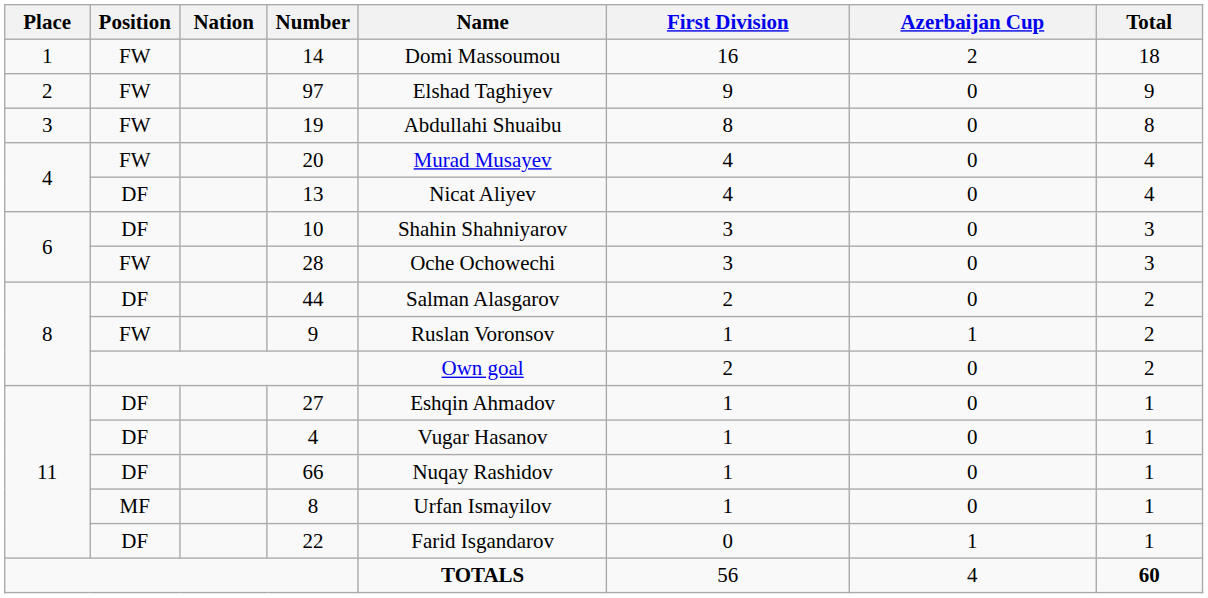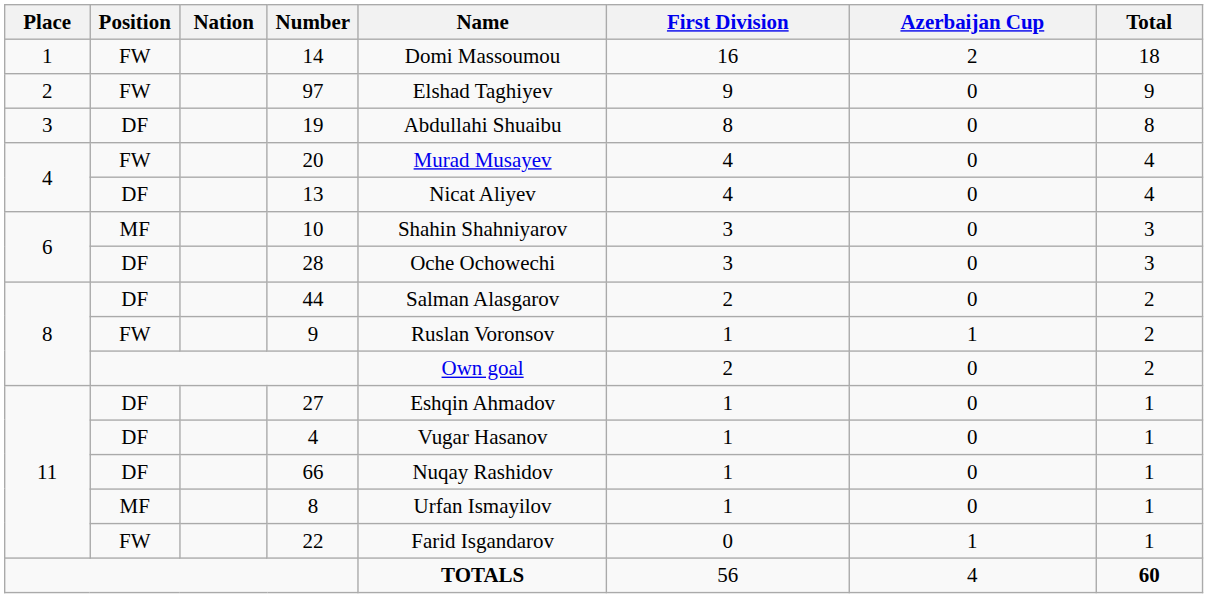 <table class="wikitable" style="font-size: 95%; text-align: center;">
 <tr>
 <th width=60>Place</th>
 <th width=60>Position</th>
 <th width=60>Nation</th>
 <th width=60>Number</th>
 <th width=200>Name</th>
 <th width=200><a href='#'>First Division</a></th>
 <th width=200><a href='#'>Azerbaijan Cup</a></th>
 <th width=80><strong>Total</strong></th>
 </tr>
 <tr>
 <td>1</td>
 <td>FW</td>
 <td></td>
 <td>14</td>
 <td>Domi Massoumou</td>
 <td>16</td>
 <td>2</td>
 <td>18</td>
 </tr>
 <tr>
 <td>2</td>
 <td>FW</td>
 <td></td>
 <td>97</td>
 <td>Elshad Taghiyev</td>
 <td>9</td>
 <td>0</td>
 <td>9</td>
 </tr>
 <tr>
 <td>3</td>
-<td>FW</td>
+<td>DF</td>
 <td></td>
 <td>19</td>
 <td>Abdullahi Shuaibu</td>
 <td>8</td>
 <td>0</td>
 <td>8</td>
 </tr>
 <tr>
 <td rowspan="2">4</td>
 <td>FW</td>
 <td></td>
 <td>20</td>
 <td><a href='#'>Murad Musayev</a></td>
 <td>4</td>
 <td>0</td>
 <td>4</td>
 </tr>
 <tr>
 <td>DF</td>
 <td></td>
 <td>13</td>
 <td>Nicat Aliyev</td>
 <td>4</td>
 <td>0</td>
 <td>4</td>
 </tr>
 <tr>
 <td rowspan="2">6</td>
-<td>DF</td>
+<td>MF</td>
 <td></td>
 <td>10</td>
 <td>Shahin Shahniyarov</td>
 <td>3</td>
 <td>0</td>
 <td>3</td>
 </tr>
 <tr>
-<td>FW</td>
+<td>DF</td>
 <td></td>
 <td>28</td>
 <td>Oche Ochowechi</td>
 <td>3</td>
 <td>0</td>
 <td>3</td>
 </tr>
 <tr>
 <td rowspan="3">8</td>
 <td>DF</td>
 <td></td>
 <td>44</td>
 <td>Salman Alasgarov</td>
 <td>2</td>
 <td>0</td>
 <td>2</td>
 </tr>
 <tr>
 <td>FW</td>
 <td></td>
 <td>9</td>
 <td>Ruslan Voronsov</td>
 <td>1</td>
 <td>1</td>
 <td>2</td>
 </tr>
 <tr>
 <td colspan="3"></td>
 <td><a href='#'>Own goal</a></td>
 <td>2</td>
 <td>0</td>
 <td>2</td>
 </tr>
 <tr>
 <td rowspan="5">11</td>
 <td>DF</td>
 <td></td>
 <td>27</td>
 <td>Eshqin Ahmadov</td>
 <td>1</td>
 <td>0</td>
 <td>1</td>
 </tr>
 <tr>
 <td>DF</td>
 <td></td>
 <td>4</td>
 <td>Vugar Hasanov</td>
 <td>1</td>
 <td>0</td>
 <td>1</td>
 </tr>
 <tr>
 <td>DF</td>
 <td></td>
 <td>66</td>
 <td>Nuqay Rashidov</td>
 <td>1</td>
 <td>0</td>
 <td>1</td>
 </tr>
 <tr>
 <td>MF</td>
 <td></td>
 <td>8</td>
 <td>Urfan Ismayilov</td>
 <td>1</td>
 <td>0</td>
 <td>1</td>
 </tr>
 <tr>
-<td>DF</td>
+<td>FW</td>
 <td></td>
 <td>22</td>
 <td>Farid Isgandarov</td>
 <td>0</td>
 <td>1</td>
 <td>1</td>
 </tr>
 <tr>
 <td colspan="4"></td>
 <td><strong>TOTALS</strong></td>
 <td>56</td>
 <td>4</td>
 <td><strong>60</strong></td>
 </tr>
 </table>
